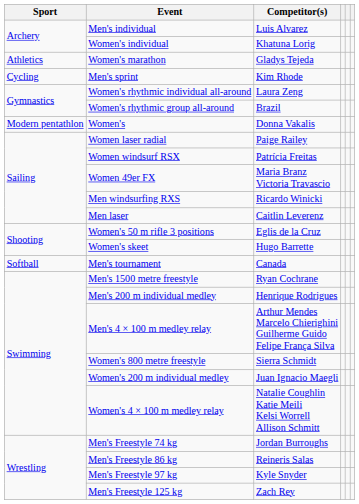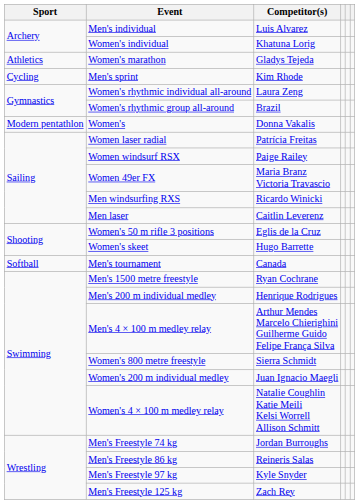 <table class="wikitable">
 <tr>
 <th>Sport</th>
 <th>Event</th>
 <th>Competitor(s)</th>
 <th></th>
 <th></th>
 <th></th>
 </tr>
 <tr>
 <td rowspan="2"><a href='#'>Archery</a></td>
 <td><a href='#'>Men's individual</a></td>
 <td><a href='#'>Luis Alvarez</a></td>
 <td></td>
 <td></td>
 <td></td>
 </tr>
 <tr>
 <td><a href='#'>Women's individual</a></td>
 <td><a href='#'>Khatuna Lorig</a></td>
 <td></td>
 <td></td>
 <td></td>
 </tr>
 <tr>
 <td><a href='#'>Athletics</a></td>
 <td><a href='#'>Women's marathon</a></td>
 <td><a href='#'>Gladys Tejeda</a></td>
 <td></td>
 <td></td>
 <td></td>
 </tr>
 <tr>
 <td><a href='#'>Cycling</a></td>
 <td><a href='#'>Men's sprint</a></td>
 <td><a href='#'>Kim Rhode</a></td>
 <td></td>
 <td></td>
 <td></td>
 </tr>
 <tr>
 <td rowspan="2"><a href='#'>Gymnastics</a></td>
 <td><a href='#'>Women's rhythmic individual all-around</a></td>
 <td><a href='#'>Laura Zeng</a></td>
 <td></td>
 <td></td>
 <td></td>
 </tr>
 <tr>
 <td><a href='#'>Women's rhythmic group all-around</a></td>
 <td><a href='#'>Brazil</a></td>
 <td></td>
 <td></td>
 <td></td>
 </tr>
 <tr>
 <td><a href='#'>Modern pentathlon</a></td>
 <td><a href='#'>Women's</a></td>
 <td><a href='#'>Donna Vakalis</a></td>
 <td></td>
 <td></td>
 <td></td>
 </tr>
 <tr>
 <td rowspan="5"><a href='#'>Sailing</a></td>
 <td><a href='#'>Women laser radial</a></td>
-<td><a href='#'>Paige Railey</a></td>
+<td><a href='#'>Patrícia Freitas</a></td>
 <td></td>
 <td></td>
 <td></td>
 </tr>
 <tr>
 <td><a href='#'>Women windsurf RSX</a></td>
-<td><a href='#'>Patrícia Freitas</a></td>
+<td><a href='#'>Paige Railey</a></td>
 <td></td>
 <td></td>
 <td></td>
 </tr>
 <tr>
 <td><a href='#'>Women 49er FX</a></td>
 <td><a href='#'>Maria Branz</a><br><a href='#'>Victoria Travascio</a></td>
 <td></td>
 <td></td>
 <td></td>
 </tr>
 <tr>
 <td><a href='#'>Men windsurfing RXS</a></td>
 <td><a href='#'>Ricardo Winicki</a></td>
 <td></td>
 <td></td>
 <td></td>
 </tr>
 <tr>
 <td><a href='#'>Men laser</a></td>
 <td><a href='#'>Caitlin Leverenz</a></td>
 <td></td>
 <td></td>
 <td></td>
 </tr>
 <tr>
 <td rowspan="2"><a href='#'>Shooting</a></td>
 <td><a href='#'>Women's 50 m rifle 3 positions</a></td>
 <td><a href='#'>Eglis de la Cruz</a></td>
 <td></td>
 <td></td>
 <td></td>
 </tr>
 <tr>
 <td><a href='#'>Women's skeet</a></td>
 <td><a href='#'>Hugo Barrette</a></td>
 <td></td>
 <td></td>
 <td></td>
 </tr>
 <tr>
 <td><a href='#'>Softball</a></td>
 <td><a href='#'>Men's tournament</a></td>
 <td><a href='#'>Canada</a></td>
 <td></td>
 <td></td>
 <td></td>
 </tr>
 <tr>
 <td rowspan="6"><a href='#'>Swimming</a></td>
 <td><a href='#'>Men's 1500 metre freestyle</a></td>
 <td><a href='#'>Ryan Cochrane</a></td>
 <td></td>
 <td></td>
 <td></td>
 </tr>
 <tr>
 <td><a href='#'>Men's 200 m individual medley</a></td>
 <td><a href='#'>Henrique Rodrigues</a></td>
 <td></td>
 <td></td>
 <td></td>
 </tr>
 <tr>
 <td><a href='#'>Men's 4 × 100 m medley relay</a></td>
 <td><a href='#'>Arthur Mendes</a><br><a href='#'>Marcelo Chierighini</a><br><a href='#'>Guilherme Guido</a><br><a href='#'>Felipe França Silva</a></td>
 <td></td>
 <td></td>
 <td></td>
 </tr>
 <tr>
 <td><a href='#'>Women's 800 metre freestyle</a></td>
 <td><a href='#'>Sierra Schmidt</a></td>
 <td></td>
 <td></td>
 <td></td>
 </tr>
 <tr>
 <td><a href='#'>Women's 200 m individual medley</a></td>
 <td><a href='#'>Juan Ignacio Maegli</a></td>
 <td></td>
 <td></td>
 <td></td>
 </tr>
 <tr>
 <td><a href='#'>Women's 4 × 100 m medley relay</a></td>
 <td><a href='#'>Natalie Coughlin</a><br><a href='#'>Katie Meili</a><br><a href='#'>Kelsi Worrell</a><br><a href='#'>Allison Schmitt</a></td>
 <td></td>
 <td></td>
 <td></td>
 </tr>
 <tr>
 <td rowspan="4"><a href='#'>Wrestling</a></td>
 <td><a href='#'>Men's Freestyle 74 kg</a></td>
 <td><a href='#'>Jordan Burroughs</a></td>
 <td></td>
 <td></td>
 <td></td>
 </tr>
 <tr>
 <td><a href='#'>Men's Freestyle 86 kg</a></td>
 <td><a href='#'>Reineris Salas</a></td>
 <td></td>
 <td></td>
 <td></td>
 </tr>
 <tr>
 <td><a href='#'>Men's Freestyle 97 kg</a></td>
 <td><a href='#'>Kyle Snyder</a></td>
 <td></td>
 <td></td>
 <td></td>
 </tr>
 <tr>
 <td><a href='#'>Men's Freestyle 125 kg</a></td>
 <td><a href='#'>Zach Rey</a></td>
 <td></td>
 <td></td>
 <td></td>
 </tr>
 </table>
